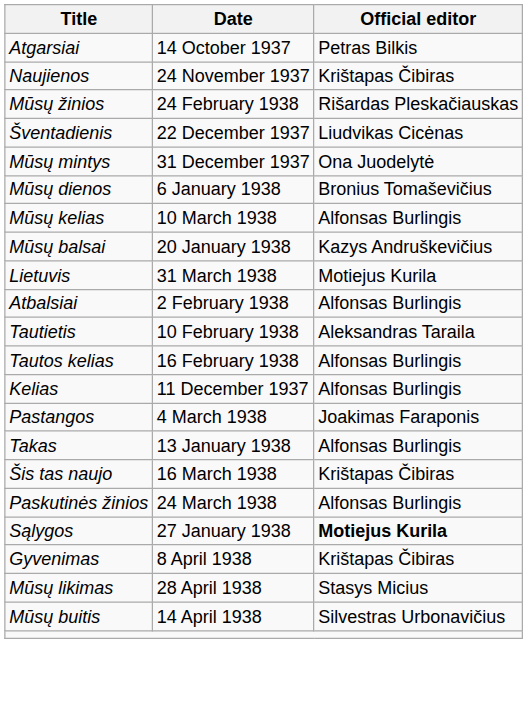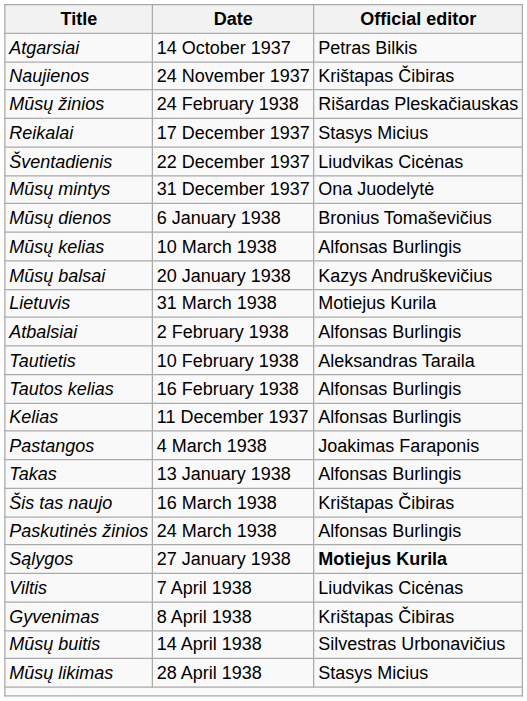 <table class=wikitable style="float: right; margin: 0 0 0 .5em; font-size:90%;">
 <tr>
 <th>Title</th>
 <th>Date</th>
 <th>Official editor</th>
 </tr>
 <tr>
 <td><em>Atgarsiai</em></td>
 <td>14 October 1937</td>
 <td>Petras Bilkis</td>
 </tr>
 <tr>
 <td><em>Naujienos</em></td>
 <td>24 November 1937</td>
 <td>Krištapas Čibiras</td>
 </tr>
 <tr>
 <td><em>Mūsų žinios</em></td>
 <td>24 February 1938</td>
 <td>Rišardas Pleskačiauskas</td>
+</tr>
+<tr>
+<td><em>Reikalai</em></td>
+<td>17 December 1937</td>
+<td>Stasys Micius</td>
 </tr>
 <tr>
 <td><em>Šventadienis</em></td>
 <td>22 December 1937</td>
 <td>Liudvikas Cicėnas</td>
 </tr>
 <tr>
 <td><em>Mūsų mintys</em></td>
 <td>31 December 1937</td>
 <td>Ona Juodelytė</td>
 </tr>
 <tr>
 <td><em>Mūsų dienos</em></td>
 <td>6 January 1938</td>
 <td>Bronius Tomaševičius</td>
 </tr>
 <tr>
 <td><em>Mūsų kelias</em></td>
 <td>10 March 1938</td>
 <td>Alfonsas Burlingis</td>
 </tr>
 <tr>
 <td><em>Mūsų balsai</em></td>
 <td>20 January 1938</td>
 <td>Kazys Andruškevičius</td>
 </tr>
 <tr>
 <td><em>Lietuvis</em></td>
 <td>31 March 1938</td>
 <td>Motiejus Kurila</td>
 </tr>
 <tr>
 <td><em>Atbalsiai</em></td>
 <td>2 February 1938</td>
 <td>Alfonsas Burlingis</td>
 </tr>
 <tr>
 <td><em>Tautietis</em></td>
 <td>10 February 1938</td>
 <td>Aleksandras Taraila</td>
 </tr>
 <tr>
 <td><em>Tautos kelias</em></td>
 <td>16 February 1938</td>
 <td>Alfonsas Burlingis</td>
 </tr>
 <tr>
 <td><em>Kelias</em></td>
 <td>11 December 1937</td>
 <td>Alfonsas Burlingis</td>
 </tr>
 <tr>
 <td><em>Pastangos</em></td>
 <td>4 March 1938</td>
 <td>Joakimas Faraponis</td>
 </tr>
 <tr>
 <td><em>Takas</em></td>
 <td>13 January 1938</td>
 <td>Alfonsas Burlingis</td>
 </tr>
 <tr>
 <td><em>Šis tas naujo</em></td>
 <td>16 March 1938</td>
 <td>Krištapas Čibiras</td>
 </tr>
 <tr>
 <td><em>Paskutinės žinios</em></td>
 <td>24 March 1938</td>
 <td>Alfonsas Burlingis</td>
 </tr>
 <tr>
 <td><em>Sąlygos</em></td>
 <td>27 January 1938</td>
 <td><strong>Motiejus Kurila</strong></td>
 </tr>
 <tr>
+<td><em>Viltis</em></td>
+<td>7 April 1938</td>
+<td>Liudvikas Cicėnas</td>
+</tr>
+<tr>
 <td><em>Gyvenimas</em></td>
 <td>8 April 1938</td>
 <td>Krištapas Čibiras</td>
+</tr>
+<tr>
+<td><em>Mūsų buitis</em></td>
+<td>14 April 1938</td>
+<td>Silvestras Urbonavičius</td>
 </tr>
 <tr>
 <td><em>Mūsų likimas</em></td>
 <td>28 April 1938</td>
 <td>Stasys Micius</td>
 </tr>
 <tr>
-<td><em>Mūsų buitis</em></td>
-<td>14 April 1938</td>
-<td>Silvestras Urbonavičius</td>
-</tr>
-<tr>
 <td colspan=3></td>
 </tr>
 </table>
